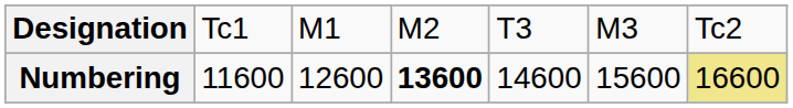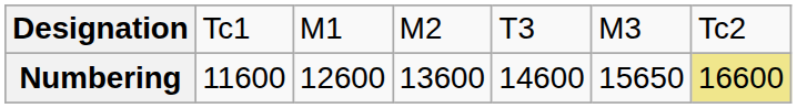 <table class="wikitable">
 <tr>
 <th>Designation</th>
 <td>Tc1</td>
 <td>M1</td>
 <td>M2</td>
 <td>T3</td>
 <td>M3</td>
 <td>Tc2</td>
 </tr>
 <tr>
 <th>Numbering</th>
 <td>11600</td>
 <td>12600</td>
-<td><strong>13600</strong></td>
+<td>13600</td>
 <td>14600</td>
-<td>15600</td>
+<td>15650</td>
 <td style="background: khaki;">16600</td>
 </tr>
 </table>
